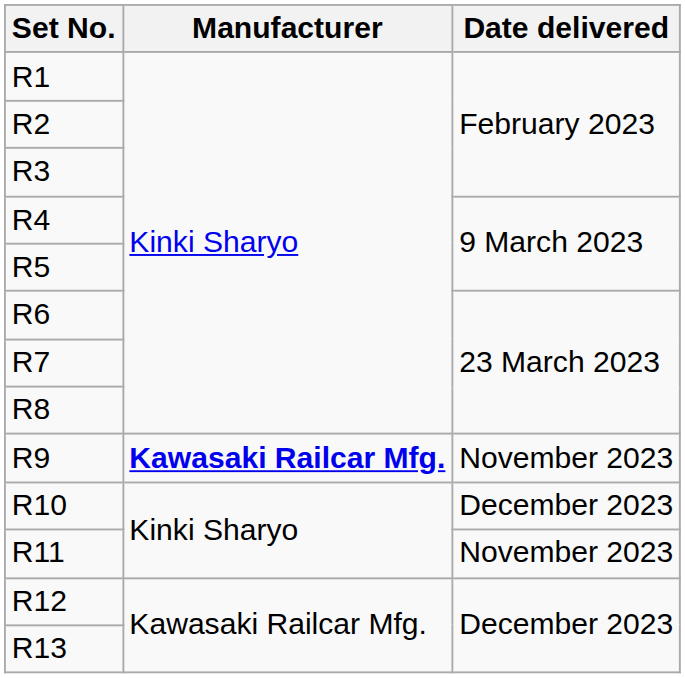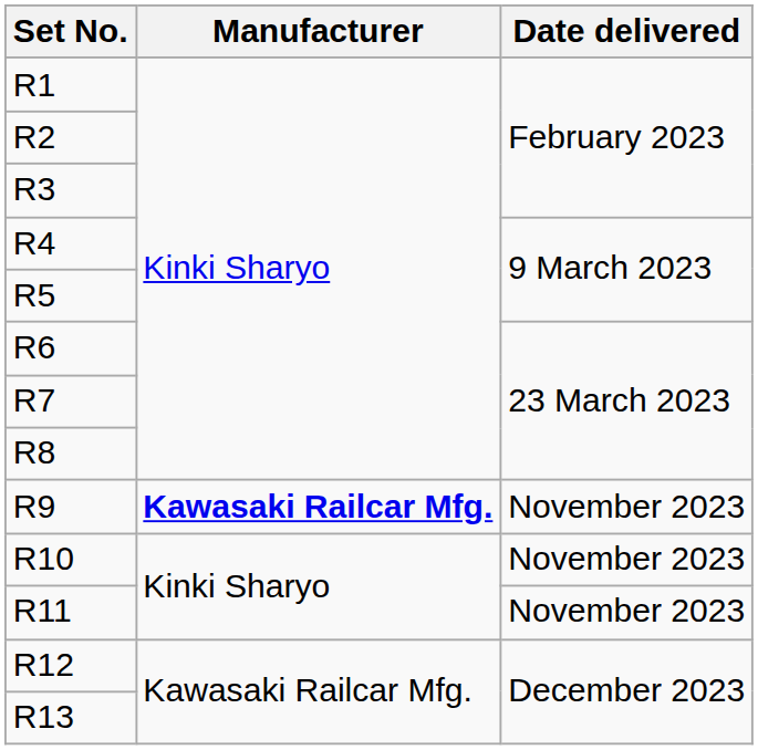 <table class="wikitable">
 <tr>
 <th>Set No.</th>
 <th>Manufacturer</th>
 <th>Date delivered</th>
 </tr>
 <tr>
 <td>R1</td>
 <td rowspan="8"><a href='#'>Kinki Sharyo</a></td>
 <td rowspan="3">February 2023</td>
 </tr>
 <tr>
 <td>R2</td>
 </tr>
 <tr>
 <td>R3</td>
 </tr>
 <tr>
 <td>R4</td>
 <td rowspan="2">9 March 2023</td>
 </tr>
 <tr>
 <td>R5</td>
 </tr>
 <tr>
 <td>R6</td>
 <td rowspan="3">23 March 2023</td>
 </tr>
 <tr>
 <td>R7</td>
 </tr>
 <tr>
 <td>R8</td>
 </tr>
 <tr>
 <td>R9</td>
 <td><strong><a href='#'>Kawasaki Railcar Mfg.</a></strong></td>
 <td>November 2023</td>
 </tr>
 <tr>
 <td>R10</td>
 <td rowspan="2">Kinki Sharyo</td>
-<td>December 2023</td>
+<td>November 2023</td>
 </tr>
 <tr>
 <td>R11</td>
 <td>November 2023</td>
 </tr>
 <tr>
 <td>R12</td>
 <td rowspan="2">Kawasaki Railcar Mfg.</td>
 <td rowspan="2">December 2023</td>
 </tr>
 <tr>
 <td>R13</td>
 </tr>
 </table>
